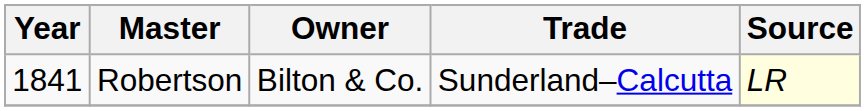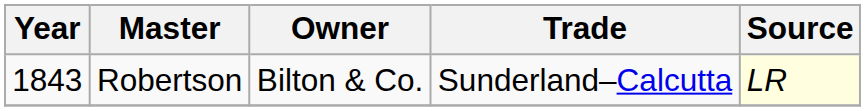 <table class=" wikitable">
 <tr>
 <th>Year</th>
 <th>Master</th>
 <th>Owner</th>
 <th>Trade</th>
 <th>Source</th>
 </tr>
 <tr>
-<td>1841</td>
+<td>1843</td>
 <td>Robertson</td>
 <td>Bilton & Co.</td>
 <td>Sunderland–<a href='#'>Calcutta</a></td>
 <td style="background: lightyellow;"><em>LR</em></td>
 </tr>
 <tr>
 </tr>
 </table>
